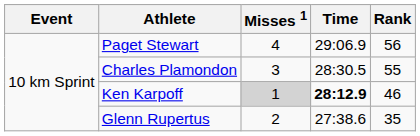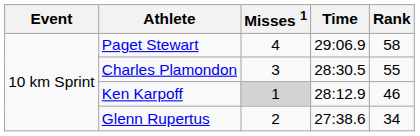 <table class="wikitable" style="font-size:90%">
 <tr>
 <th>Event</th>
 <th>Athlete</th>
 <th>Misses <sup>1</sup></th>
 <th>Time</th>
 <th>Rank</th>
 </tr>
 <tr>
 <td rowspan="4">10 km Sprint</td>
 <td><a href='#'>Paget Stewart</a></td>
 <td align="center">4</td>
 <td align="center">29:06.9</td>
-<td align="center">56</td>
+<td align="center">58</td>
 </tr>
 <tr>
 <td><a href='#'>Charles Plamondon</a></td>
 <td align="center">3</td>
 <td align="center">28:30.5</td>
 <td align="center">55</td>
 </tr>
 <tr>
 <td><a href='#'>Ken Karpoff</a></td>
 <td align="center" style="background: lightgrey;">1</td>
-<td align="center"><strong>28:12.9</strong></td>
+<td align="center">28:12.9</td>
 <td align="center">46</td>
 </tr>
 <tr>
 <td><a href='#'>Glenn Rupertus</a></td>
 <td align="center">2</td>
 <td align="center">27:38.6</td>
-<td align="center">35</td>
+<td align="center">34</td>
 </tr>
 </table>
